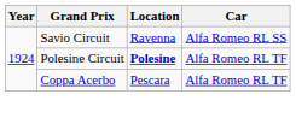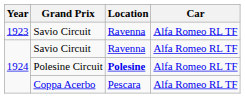 <table class="wikitable" style="font-size:95%">
 <tr>
 <th>Year</th>
 <th>Grand Prix</th>
 <th>Location</th>
 <th>Car</th>
 </tr>
 <tr>
+<td align=center><a href='#'>1923</a></td>
+<td> Savio Circuit</td>
+<td><a href='#'>Ravenna</a></td>
+<td><a href='#'>Alfa Romeo RL TF</a></td>
+</tr>
+<tr>
 <td style="text-align:center;" rowspan="3"><a href='#'>1924</a></td>
 <td> Savio Circuit</td>
 <td><a href='#'>Ravenna</a></td>
-<td><a href='#'>Alfa Romeo RL SS</a></td>
+<td><a href='#'>Alfa Romeo RL TF</a></td>
 </tr>
 <tr>
 <td> Polesine Circuit</td>
 <td><strong><a href='#'>Polesine</a></strong></td>
 <td><a href='#'>Alfa Romeo RL TF</a></td>
 </tr>
 <tr>
 <td> <a href='#'>Coppa Acerbo</a></td>
 <td><a href='#'>Pescara</a></td>
 <td><a href='#'>Alfa Romeo RL TF</a></td>
 </tr>
 </table>
